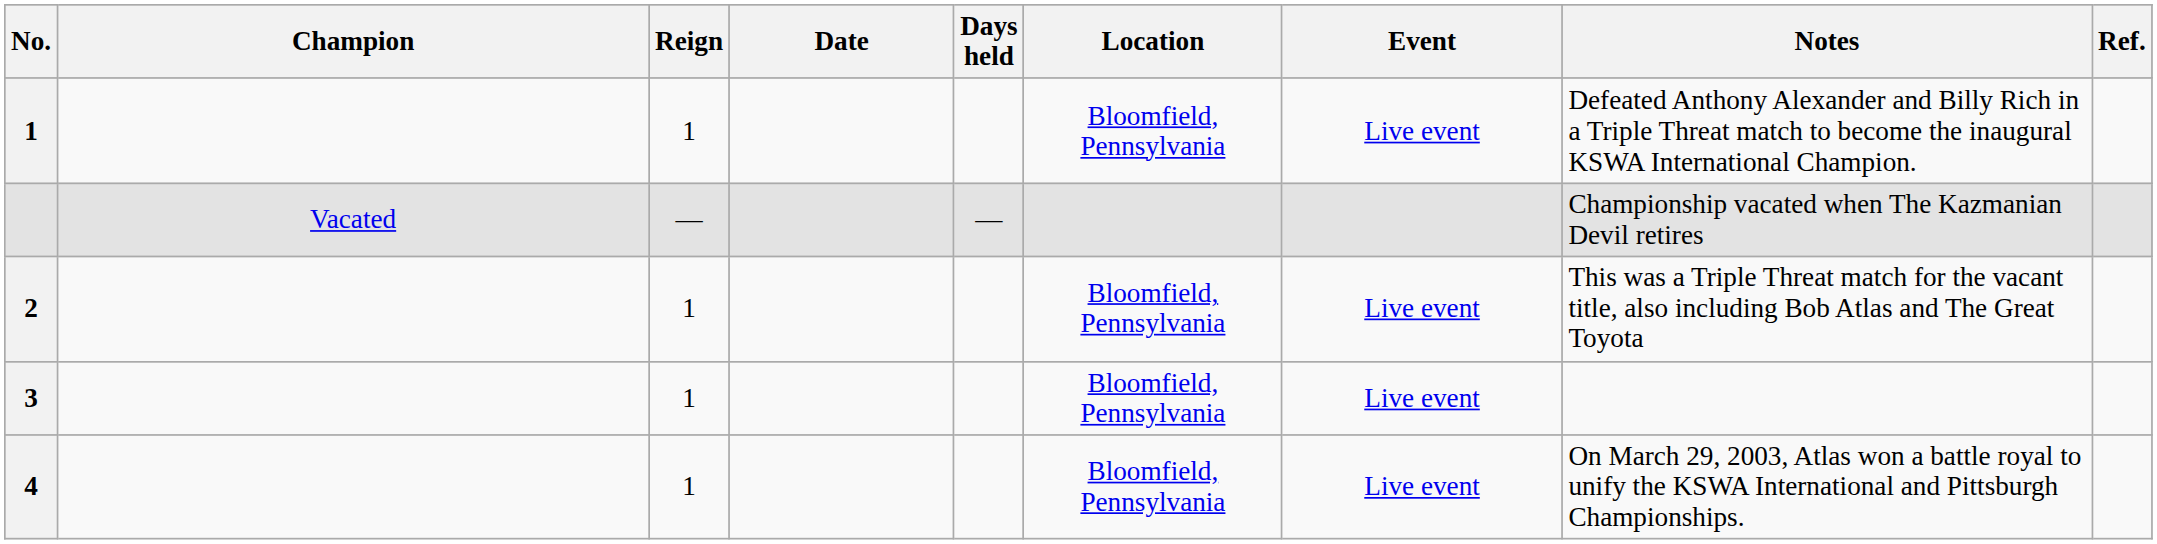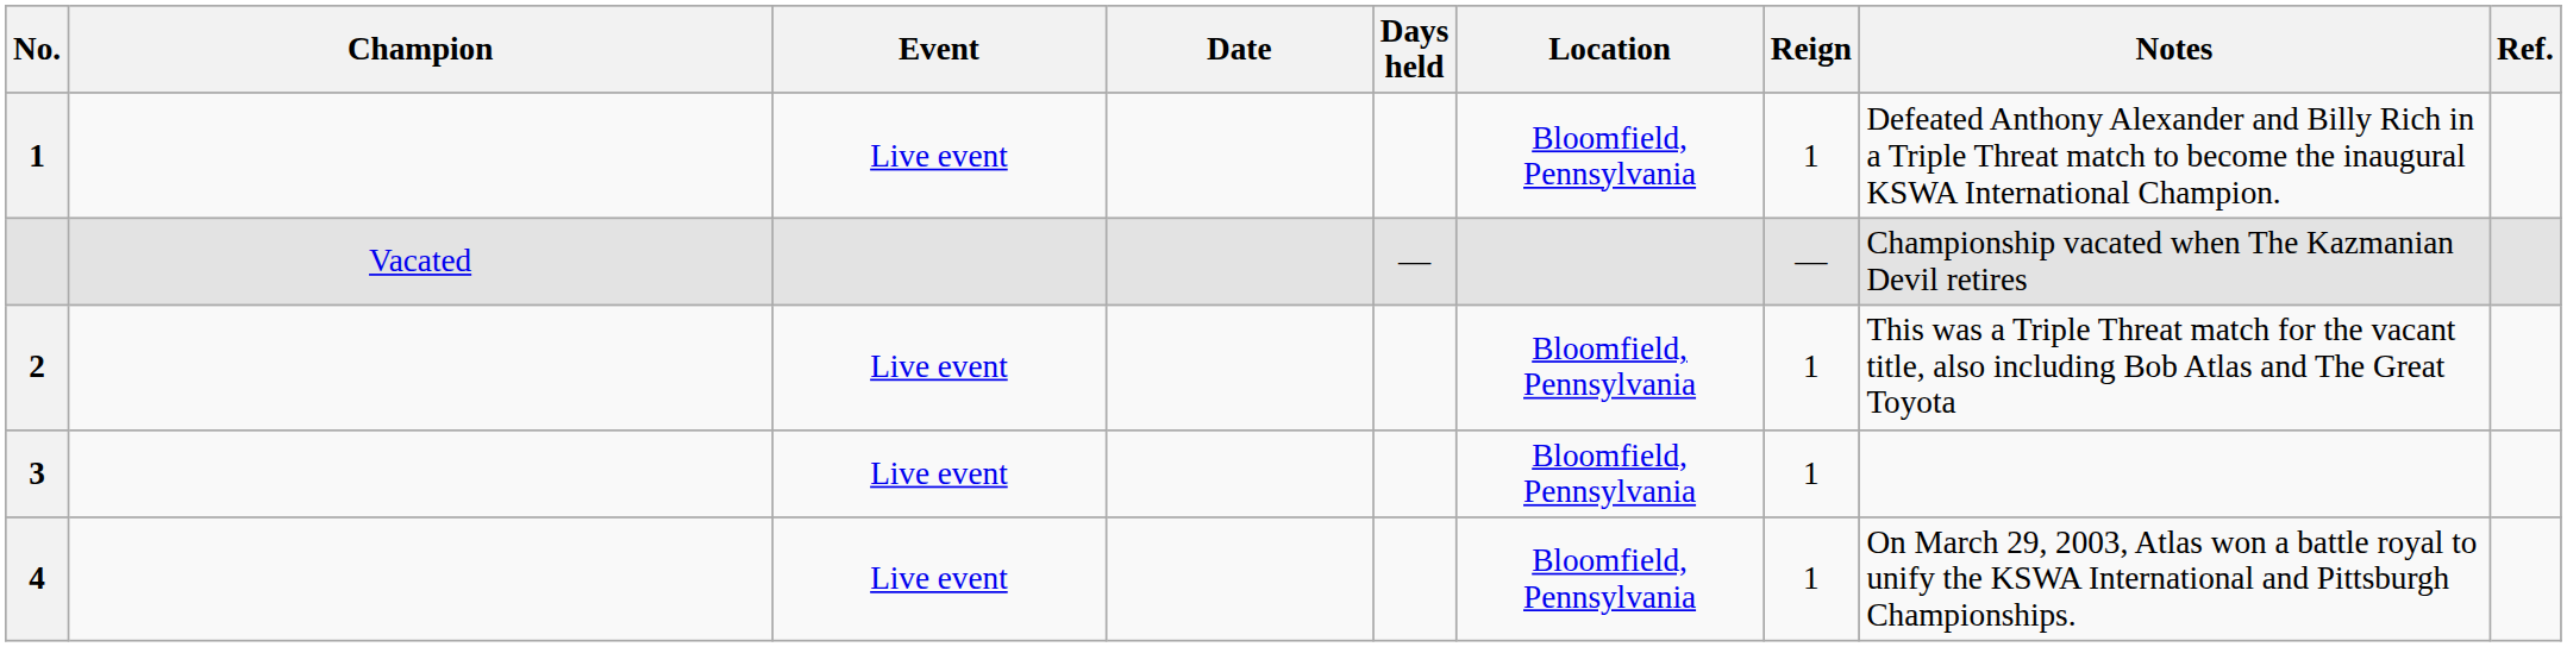 <table class="wikitable sortable" style="text-align: center" width=100%>
 <tr>
 <th width=0 data-sort-type="number">No.</th>
 <th width=32%>Champion</th>
-<th width=0>Reign</th>
+<th width=15%>Event</th>
 <th width=12%>Date</th>
 <th width=0 data-sort-type="number">Days held</th>
 <th width=13%>Location</th>
-<th width=15%>Event</th>
+<th width=0>Reign</th>
 <th width=60% class="unsortable">Notes</th>
 <th width=0 class="unsortable">Ref.</th>
 </tr>
 <tr>
 <th>1</th>
 <td></td>
-<td>1</td>
+<td><a href='#'>Live event</a></td>
 <td></td>
 <td></td>
 <td><a href='#'>Bloomfield, Pennsylvania</a></td>
-<td><a href='#'>Live event</a></td>
+<td>1</td>
 <td align=left>Defeated Anthony Alexander and Billy Rich in a Triple Threat match to become the inaugural KSWA International Champion.</td>
 <td></td>
 </tr>
 <tr style="background-color:#e3e3e3">
 <td></td>
 <td><a href='#'>Vacated</a></td>
+<td></td>
+<td></td>
 <td>—</td>
 <td></td>
 <td>—</td>
-<td></td>
-<td></td>
 <td align=left>Championship vacated when The Kazmanian Devil retires</td>
 <td> </td>
 </tr>
 <tr>
 <th>2</th>
 <td></td>
-<td>1</td>
+<td><a href='#'>Live event</a></td>
 <td></td>
 <td></td>
 <td><a href='#'>Bloomfield, Pennsylvania</a></td>
-<td><a href='#'>Live event</a></td>
+<td>1</td>
 <td align=left>This was a Triple Threat match for the vacant title, also including Bob Atlas and The Great Toyota</td>
 <td></td>
 </tr>
 <tr>
 <th>3</th>
 <td></td>
-<td>1</td>
+<td><a href='#'>Live event</a></td>
 <td></td>
 <td></td>
 <td><a href='#'>Bloomfield, Pennsylvania</a></td>
-<td><a href='#'>Live event</a></td>
+<td>1</td>
 <td align=left> </td>
 <td></td>
 </tr>
 <tr>
 <th>4</th>
 <td></td>
-<td>1</td>
+<td><a href='#'>Live event</a></td>
 <td></td>
 <td></td>
 <td><a href='#'>Bloomfield, Pennsylvania</a></td>
-<td><a href='#'>Live event</a></td>
+<td>1</td>
 <td align=left>On March 29, 2003, Atlas won a battle royal to unify the KSWA International and Pittsburgh Championships.</td>
 <td></td>
 </tr>
 </table>
